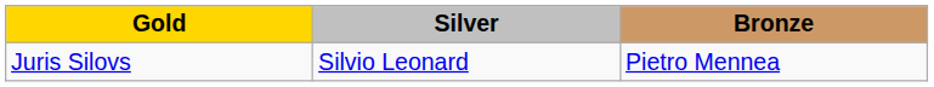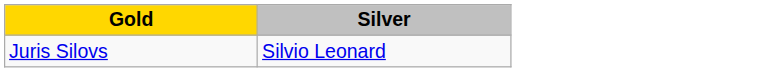 <table class="wikitable" style="text-align:left">
 <tr align="center">
 <td width=200 bgcolor=gold><strong>Gold</strong></td>
 <td width=200 bgcolor=silver><strong>Silver</strong></td>
-<td width=200 bgcolor=CC9966><strong>Bronze</strong></td>
 </tr>
 <tr>
 <td><a href='#'>Juris Silovs</a><br><em></em></td>
 <td><a href='#'>Silvio Leonard</a><br><em></em></td>
-<td><a href='#'>Pietro Mennea</a><br><em></em></td>
 </tr>
 </table>
